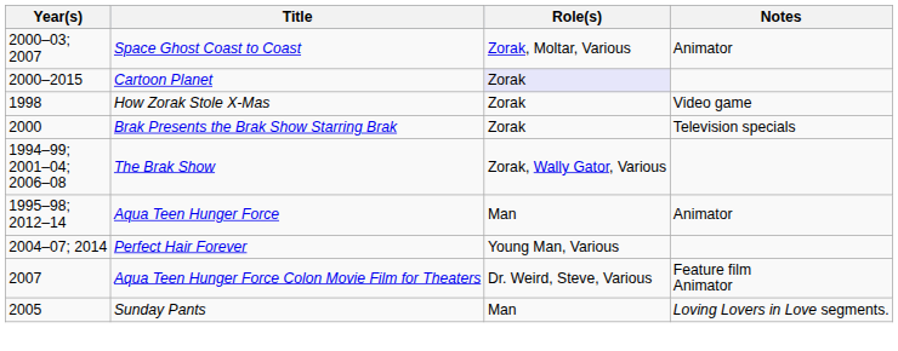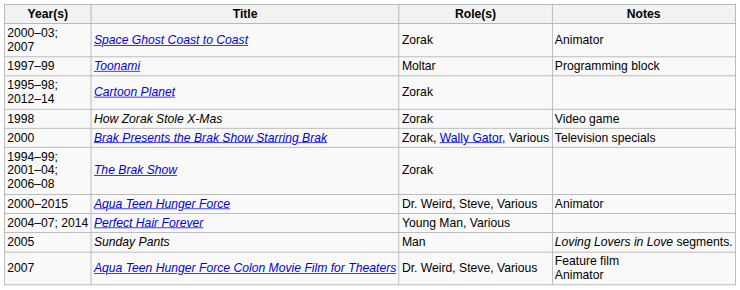 <table class="wikitable">
 <tr style="background:#b0c4de; text-align:center;">
 <th>Year(s)</th>
 <th>Title</th>
 <th>Role(s)</th>
 <th>Notes</th>
 </tr>
 <tr>
 <td>2000–03;<br>2007</td>
 <td><em><a href='#'>Space Ghost Coast to Coast</a></em></td>
-<td><a href='#'>Zorak</a>, Moltar, Various</td>
+<td>Zorak</td>
 <td>Animator</td>
 </tr>
 <tr>
-<td>2000–2015</td>
+<td>1997–99</td>
+<td><em><a href='#'>Toonami</a></em></td>
+<td>Moltar</td>
+<td>Programming block</td>
+</tr>
+<tr>
+<td>1995–98;<br>2012–14</td>
 <td><em><a href='#'>Cartoon Planet</a></em></td>
-<td style="background: lavender;">Zorak</td>
+<td>Zorak</td>
 <td></td>
 </tr>
 <tr>
 <td>1998</td>
 <td><em>How Zorak Stole X-Mas</em></td>
 <td>Zorak</td>
 <td>Video game</td>
 </tr>
 <tr>
 <td>2000</td>
 <td><em><a href='#'>Brak Presents the Brak Show Starring Brak</a></em></td>
-<td>Zorak</td>
+<td>Zorak, <a href='#'>Wally Gator</a>, Various</td>
 <td>Television specials</td>
 </tr>
 <tr>
 <td>1994–99;<br>2001–04;<br>2006–08</td>
 <td><em><a href='#'>The Brak Show</a></em></td>
-<td>Zorak, <a href='#'>Wally Gator</a>, Various</td>
+<td>Zorak</td>
 <td></td>
 </tr>
 <tr>
-<td>1995–98;<br>2012–14</td>
+<td>2000–2015</td>
 <td><em><a href='#'>Aqua Teen Hunger Force</a></em></td>
-<td>Man</td>
+<td>Dr. Weird, Steve, Various</td>
 <td>Animator</td>
 </tr>
 <tr>
 <td>2004–07; 2014</td>
 <td><em><a href='#'>Perfect Hair Forever</a></em></td>
 <td>Young Man, Various</td>
 <td></td>
 </tr>
 <tr>
+<td>2005</td>
+<td><em>Sunday Pants</em></td>
+<td>Man</td>
+<td><em>Loving Lovers in Love</em> segments.</td>
+</tr>
+<tr>
 <td>2007</td>
 <td><em><a href='#'>Aqua Teen Hunger Force Colon Movie Film for Theaters</a></em></td>
 <td>Dr. Weird, Steve, Various</td>
 <td>Feature film<br>Animator</td>
 </tr>
-<tr>
-<td>2005</td>
-<td><em>Sunday Pants</em></td>
-<td>Man</td>
-<td><em>Loving Lovers in Love</em> segments.</td>
-</tr>
 </table>
